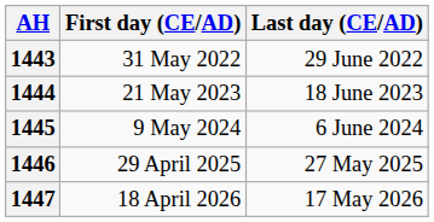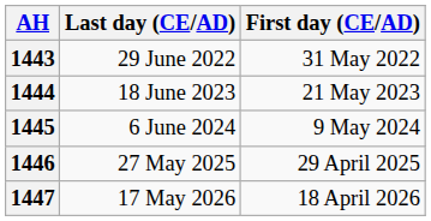 <table class=wikitable style="text-align:right">
 <tr>
 <th scope="col"><a href='#'>AH</a></th>
+<th scope="col">Last day (<a href='#'>CE</a>/<a href='#'>AD</a>)</th>
 <th scope="col">First day (<a href='#'>CE</a>/<a href='#'>AD</a>)</th>
-<th scope="col">Last day (<a href='#'>CE</a>/<a href='#'>AD</a>)</th>
 </tr>
 <tr>
 <th scope="row">1443</th>
+<td>29 June 2022</td>
 <td>31 May 2022</td>
-<td>29 June 2022</td>
 </tr>
 <tr>
 <th scope="row">1444</th>
+<td>18 June 2023</td>
 <td>21 May 2023</td>
-<td>18 June 2023</td>
 </tr>
 <tr>
 <th scope="row">1445</th>
+<td>6 June 2024</td>
 <td>9 May 2024</td>
-<td>6 June 2024</td>
 </tr>
 <tr>
 <th scope="row">1446</th>
+<td>27 May 2025</td>
 <td>29 April 2025</td>
-<td>27 May 2025</td>
 </tr>
 <tr>
 <th scope="row">1447</th>
+<td>17 May 2026</td>
 <td>18 April 2026</td>
-<td>17 May 2026</td>
 </tr>
 </table>
